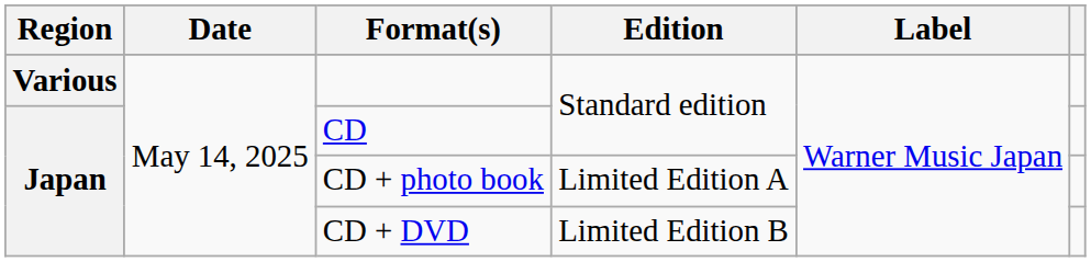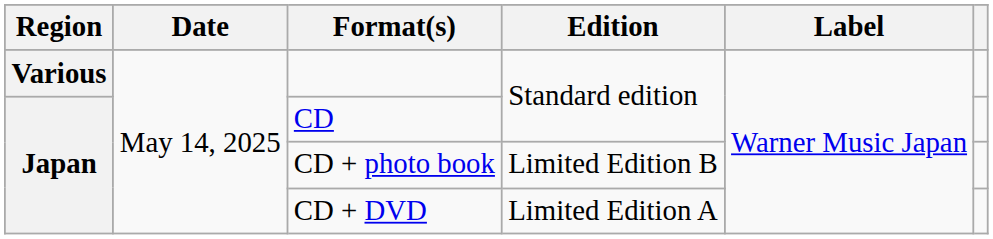 <table class="wikitable plainrowheaders" border="1">
 <tr>
 <th>Region</th>
 <th>Date</th>
 <th>Format(s)</th>
 <th>Edition</th>
 <th>Label</th>
 <th></th>
 </tr>
 <tr>
 <th scope=row>Various</th>
 <td rowspan=4>May 14, 2025</td>
 <td></td>
 <td rowspan=2>Standard edition</td>
 <td rowspan=4><a href='#'>Warner Music Japan</a></td>
 <td></td>
 </tr>
 <tr>
 <th scope=row rowspan=4>Japan</th>
 <td><a href='#'>CD</a></td>
 <td></td>
 </tr>
 <tr>
 <td>CD + <a href='#'>photo book</a></td>
-<td>Limited Edition A</td>
+<td>Limited Edition B</td>
 <td></td>
 </tr>
 <tr>
 <td>CD + <a href='#'>DVD</a></td>
-<td>Limited Edition B</td>
+<td>Limited Edition A</td>
 <td></td>
 </tr>
 </table>
